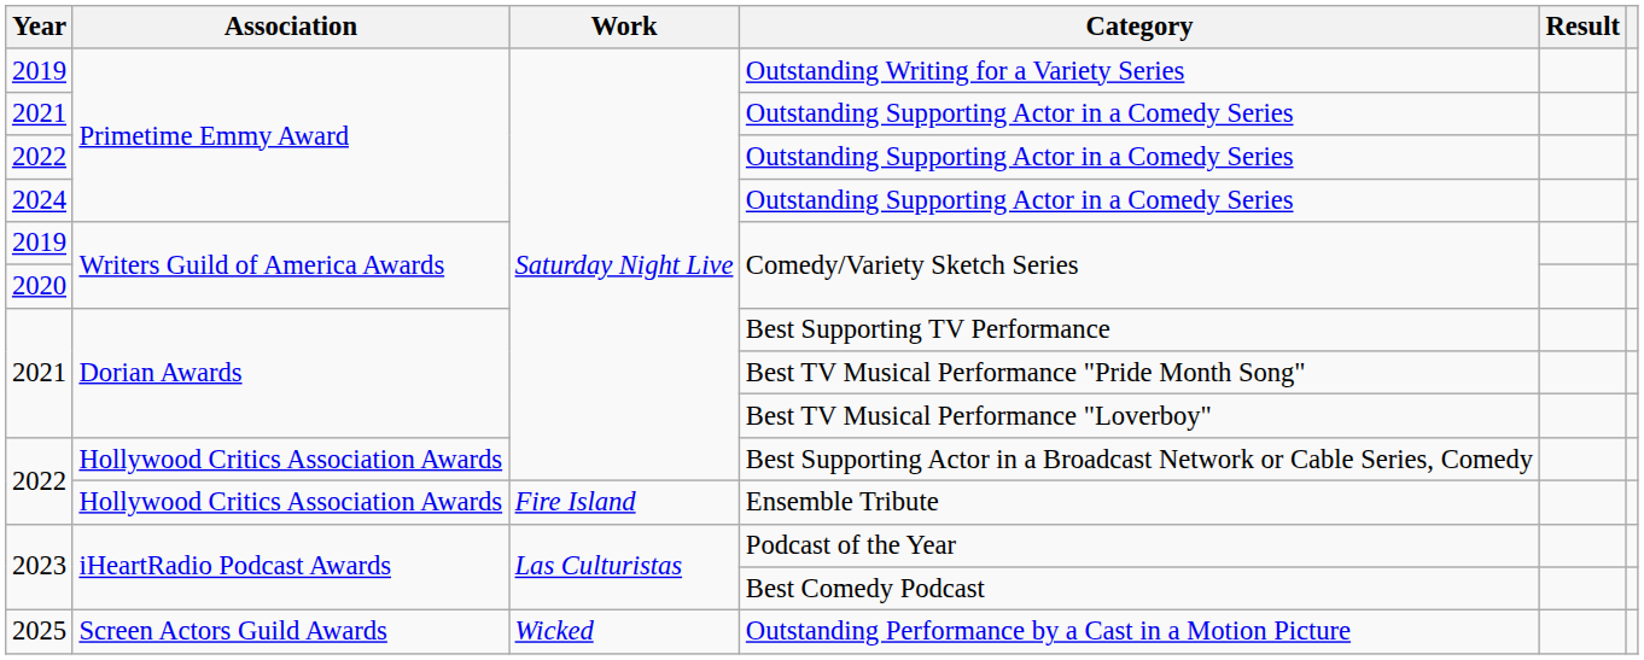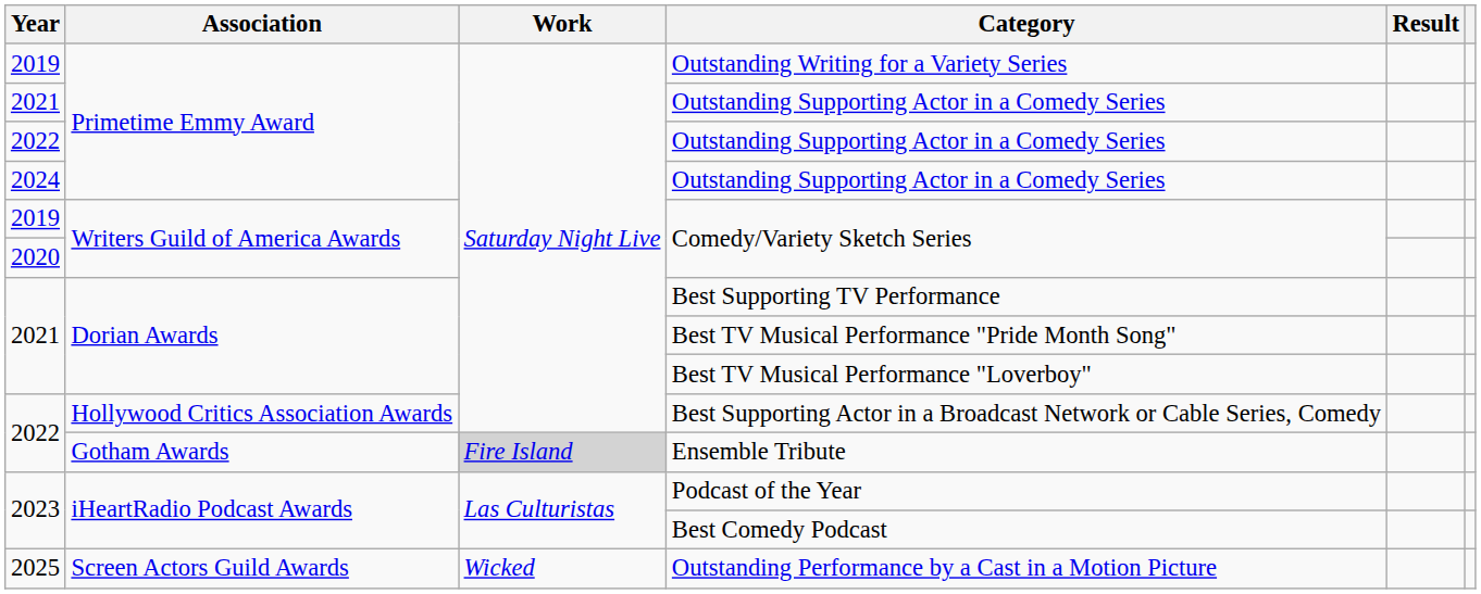 <table class="wikitable">
 <tr>
 <th>Year</th>
 <th>Association</th>
 <th>Work</th>
 <th>Category</th>
 <th>Result</th>
 <th></th>
 </tr>
 <tr>
 <td><a href='#'>2019</a></td>
 <td rowspan="4"><a href='#'>Primetime Emmy Award</a></td>
 <td rowspan="10"><em><a href='#'>Saturday Night Live</a></em></td>
 <td><a href='#'>Outstanding Writing for a Variety Series</a></td>
 <td></td>
 <td></td>
 </tr>
 <tr>
 <td><a href='#'>2021</a></td>
 <td><a href='#'>Outstanding Supporting Actor in a Comedy Series</a></td>
 <td></td>
 <td></td>
 </tr>
 <tr>
 <td><a href='#'>2022</a></td>
 <td><a href='#'>Outstanding Supporting Actor in a Comedy Series</a></td>
 <td></td>
 <td></td>
 </tr>
 <tr>
 <td><a href='#'>2024</a></td>
 <td><a href='#'>Outstanding Supporting Actor in a Comedy Series</a></td>
 <td></td>
 <td></td>
 </tr>
 <tr>
 <td><a href='#'>2019</a></td>
 <td rowspan="2"><a href='#'>Writers Guild of America Awards</a></td>
 <td rowspan="2">Comedy/Variety Sketch Series</td>
 <td></td>
 <td></td>
 </tr>
 <tr>
 <td><a href='#'>2020</a></td>
 <td></td>
 <td></td>
 </tr>
 <tr>
 <td rowspan="3">2021</td>
 <td rowspan="3"><a href='#'>Dorian Awards</a></td>
 <td>Best Supporting TV Performance</td>
 <td></td>
 <td></td>
 </tr>
 <tr>
 <td>Best TV Musical Performance "Pride Month Song"</td>
 <td></td>
 <td></td>
 </tr>
 <tr>
 <td>Best TV Musical Performance "Loverboy"</td>
 <td></td>
 <td></td>
 </tr>
 <tr>
 <td rowspan="2">2022</td>
 <td><a href='#'>Hollywood Critics Association Awards</a></td>
 <td>Best Supporting Actor in a Broadcast Network or Cable Series, Comedy</td>
 <td></td>
 <td></td>
 </tr>
 <tr>
-<td><a href='#'>Hollywood Critics Association Awards</a></td>
-<td><a href='#'><em>Fire Island</em></a></td>
+<td><a href='#'>Gotham Awards</a></td>
+<td style="background: lightgrey;"><a href='#'><em>Fire Island</em></a></td>
 <td>Ensemble Tribute</td>
 <td></td>
 <td></td>
 </tr>
 <tr>
 <td rowspan=2>2023</td>
 <td rowspan=2><a href='#'>iHeartRadio Podcast Awards</a></td>
 <td rowspan=2><em><a href='#'>Las Culturistas</a></em></td>
 <td>Podcast of the Year</td>
 <td></td>
 <td></td>
 </tr>
 <tr>
 <td>Best Comedy Podcast</td>
 <td></td>
 <td></td>
 </tr>
 <tr>
 <td rowspan=2>2025</td>
 <td rowspan=2><a href='#'>Screen Actors Guild Awards</a></td>
 <td rowspan=2><em><a href='#'>Wicked</a></em></td>
 <td><a href='#'>Outstanding Performance by a Cast in a Motion Picture</a></td>
 <td></td>
 <td></td>
 </tr>
 </table>
